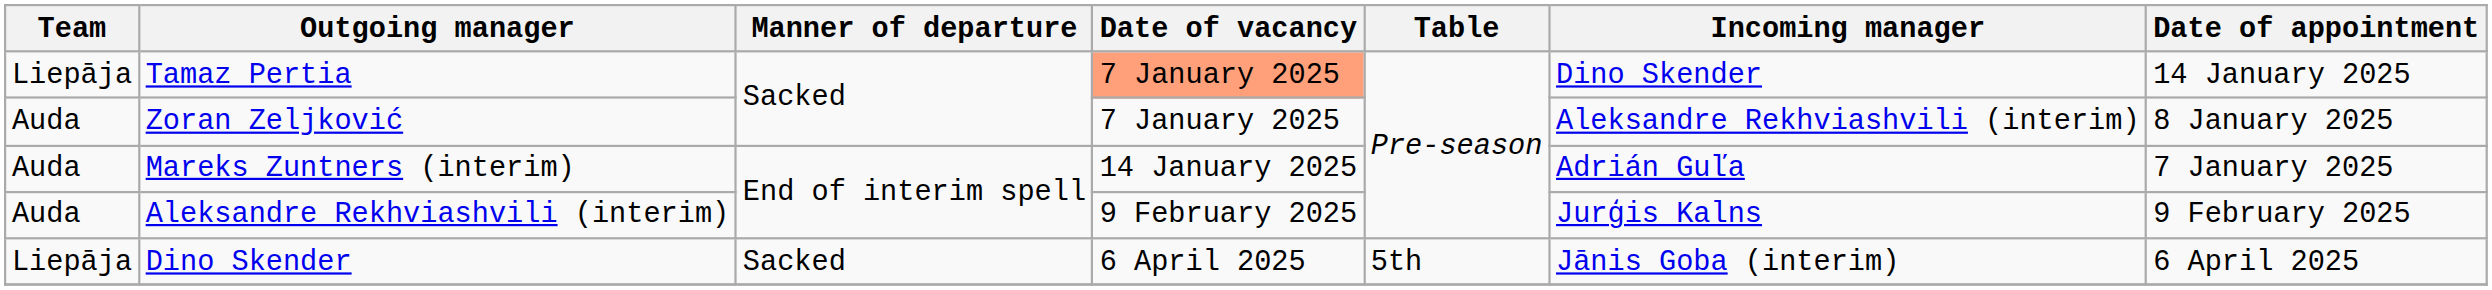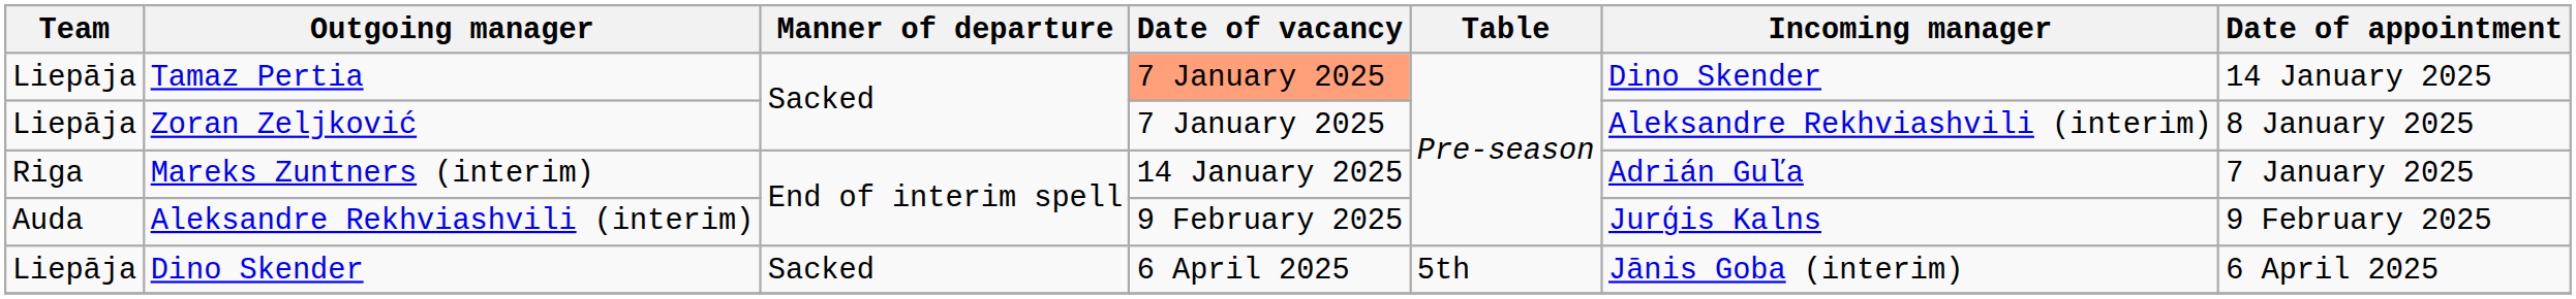 <table class="wikitable">
 <tr>
 <th>Team</th>
 <th>Outgoing manager</th>
 <th>Manner of departure</th>
 <th>Date of vacancy</th>
 <th>Table</th>
 <th>Incoming manager</th>
 <th>Date of appointment</th>
 </tr>
 <tr>
 <td rowspan=>Liepāja</td>
 <td> <a href='#'>Tamaz Pertia</a></td>
 <td rowspan="2">Sacked</td>
 <td style="background: lightsalmon;">7 January 2025</td>
 <td rowspan="4"><em>Pre-season</em></td>
 <td rowspan=> <a href='#'>Dino Skender</a></td>
 <td rowspan=>14 January 2025</td>
 </tr>
 <tr>
-<td rowspan=>Auda</td>
+<td rowspan=>Liepāja</td>
 <td> <a href='#'>Zoran Zeljković</a></td>
 <td>7 January 2025</td>
 <td rowspan=> <a href='#'>Aleksandre Rekhviashvili</a> (interim)</td>
 <td rowspan=>8 January 2025</td>
 </tr>
 <tr>
-<td rowspan=>Auda</td>
+<td rowspan=>Riga</td>
 <td> <a href='#'>Mareks Zuntners</a> (interim)</td>
 <td rowspan="2">End of interim spell</td>
 <td>14 January 2025</td>
 <td rowspan=> <a href='#'>Adrián Guľa</a></td>
 <td rowspan=>7 January 2025</td>
 </tr>
 <tr>
 <td rowspan=>Auda</td>
 <td> <a href='#'>Aleksandre Rekhviashvili</a> (interim)</td>
 <td>9 February 2025</td>
 <td rowspan=> <a href='#'>Jurģis Kalns</a></td>
 <td rowspan=>9 February 2025</td>
 </tr>
 <tr>
 <td rowspan=>Liepāja</td>
 <td> <a href='#'>Dino Skender</a></td>
 <td>Sacked</td>
 <td>6 April 2025</td>
 <td>5th</td>
 <td> <a href='#'>Jānis Goba</a> (interim)</td>
 <td>6 April 2025</td>
 </tr>
 <tr>
 </tr>
 </table>
